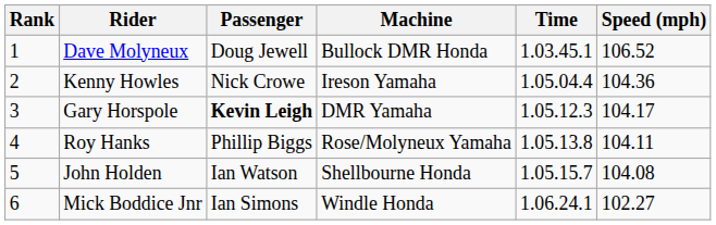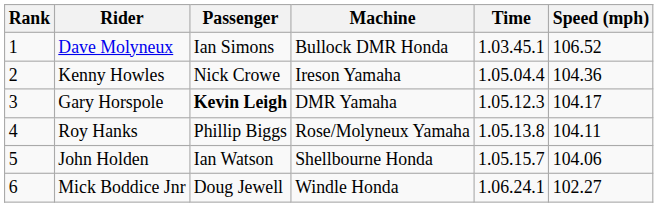 <table class="wikitable">
 <tr>
 <th>Rank</th>
 <th>Rider</th>
 <th>Passenger</th>
 <th>Machine</th>
 <th>Time</th>
 <th>Speed (mph)</th>
 </tr>
 <tr>
 <td>1</td>
 <td> <a href='#'>Dave Molyneux</a></td>
-<td>Doug Jewell</td>
+<td>Ian Simons</td>
 <td>Bullock DMR Honda</td>
 <td>1.03.45.1</td>
 <td>106.52</td>
 </tr>
 <tr>
 <td>2</td>
 <td> Kenny Howles</td>
 <td>Nick Crowe</td>
 <td>Ireson Yamaha</td>
 <td>1.05.04.4</td>
 <td>104.36</td>
 </tr>
 <tr>
 <td>3</td>
 <td> Gary Horspole</td>
 <td><strong>Kevin Leigh</strong></td>
 <td>DMR Yamaha</td>
 <td>1.05.12.3</td>
 <td>104.17</td>
 </tr>
 <tr>
 <td>4</td>
 <td> Roy Hanks</td>
 <td>Phillip Biggs</td>
 <td>Rose/Molyneux Yamaha</td>
 <td>1.05.13.8</td>
 <td>104.11</td>
 </tr>
 <tr>
 <td>5</td>
 <td> John Holden</td>
 <td>Ian Watson</td>
 <td>Shellbourne Honda</td>
 <td>1.05.15.7</td>
-<td>104.08</td>
+<td>104.06</td>
 </tr>
 <tr>
 <td>6</td>
 <td> Mick Boddice Jnr</td>
-<td>Ian Simons</td>
+<td>Doug Jewell</td>
 <td>Windle Honda</td>
 <td>1.06.24.1</td>
 <td>102.27</td>
 </tr>
 </table>
